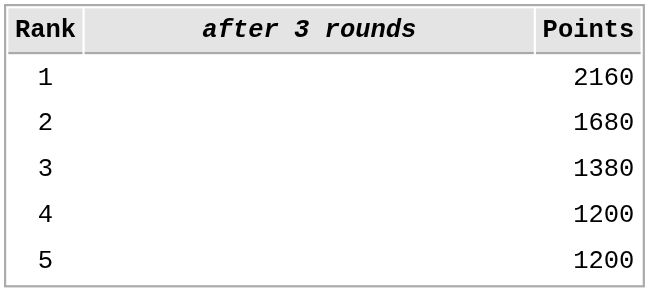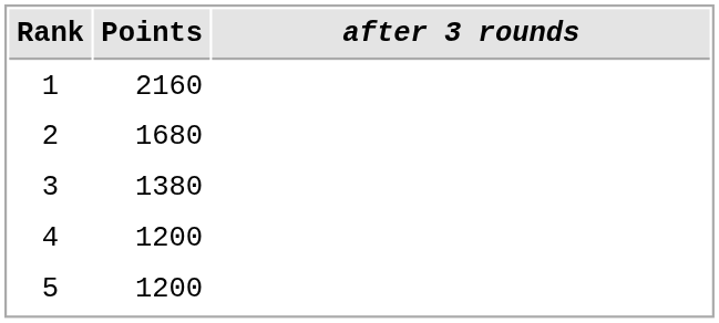 <table cellspacing="1" cellpadding="3" style="border:1px solid #aaa; font-size:90%;">
 <tr style="background:#e4e4e4;">
 <th style="border-bottom:1px solid #aaa; width:10px;">Rank</th>
+<th style="border-bottom:1px solid #aaa; width:20px;">Points</th>
 <th style="border-bottom:1px solid #aaa; width:200px; white-space:nowrap;"><em>after 3 rounds</em> </th>
-<th style="border-bottom:1px solid #aaa; width:20px;">Points</th>
 </tr>
 <tr>
 <td align=center>1</td>
+<td align=right>2160</td>
 <td></td>
-<td align=right>2160</td>
 </tr>
 <tr>
 <td align=center>2</td>
+<td align=right>1680</td>
 <td></td>
-<td align=right>1680</td>
 </tr>
 <tr>
 <td align=center>3</td>
+<td align=right>1380</td>
 <td></td>
-<td align=right>1380</td>
 </tr>
 <tr>
 <td align=center>4</td>
+<td align=right>1200</td>
 <td></td>
-<td align=right>1200</td>
 </tr>
 <tr>
 <td align=center>5</td>
+<td align=right>1200</td>
 <td></td>
-<td align=right>1200</td>
 </tr>
 </table>
